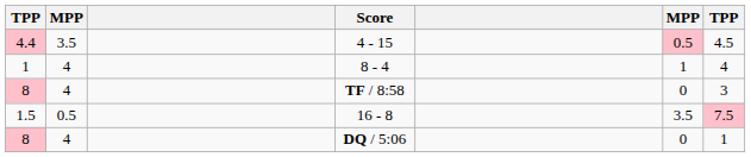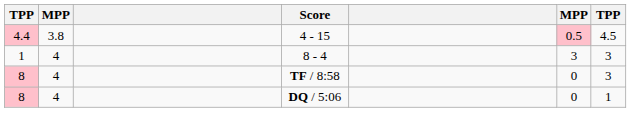 <table class="wikitable" style="text-align: center;" |>
 <tr>
 <th width="35">TPP</th>
 <th width="35">MPP</th>
 <th width="250"></th>
 <th width="75">Score</th>
 <th width="250"></th>
 <th width="35">MPP</th>
 <th width="35">TPP</th>
 </tr>
 <tr>
 <td bgcolor=pink>4.4</td>
-<td>3.5</td>
+<td>3.8</td>
 <td style="text-align:left;"></td>
 <td>4 - 15</td>
 <td style="text-align:left;"><strong></strong></td>
 <td style="background: pink;">0.5</td>
 <td>4.5</td>
 </tr>
 <tr>
 <td>1</td>
 <td>4</td>
 <td style="text-align:left;"><strong></strong></td>
 <td>8 - 4</td>
 <td style="text-align:left;"></td>
-<td>1</td>
-<td>4</td>
+<td>3</td>
+<td>3</td>
 </tr>
 <tr>
 <td bgcolor=pink>8</td>
 <td>4</td>
 <td style="text-align:left;"></td>
 <td><strong>TF</strong> / 8:58</td>
 <td style="text-align:left;"><strong></strong></td>
 <td>0</td>
 <td>3</td>
 </tr>
 <tr>
-<td>1.5</td>
-<td>0.5</td>
-<td style="text-align:left;"><strong></strong></td>
-<td>16 - 8</td>
-<td style="text-align:left;"></td>
-<td>3.5</td>
-<td bgcolor=pink>7.5</td>
-</tr>
-<tr>
 <td bgcolor=pink>8</td>
 <td>4</td>
 <td style="text-align:left;"></td>
 <td><strong>DQ</strong> / 5:06</td>
 <td style="text-align:left;"><strong></strong></td>
 <td>0</td>
 <td>1</td>
 </tr>
 </table>
